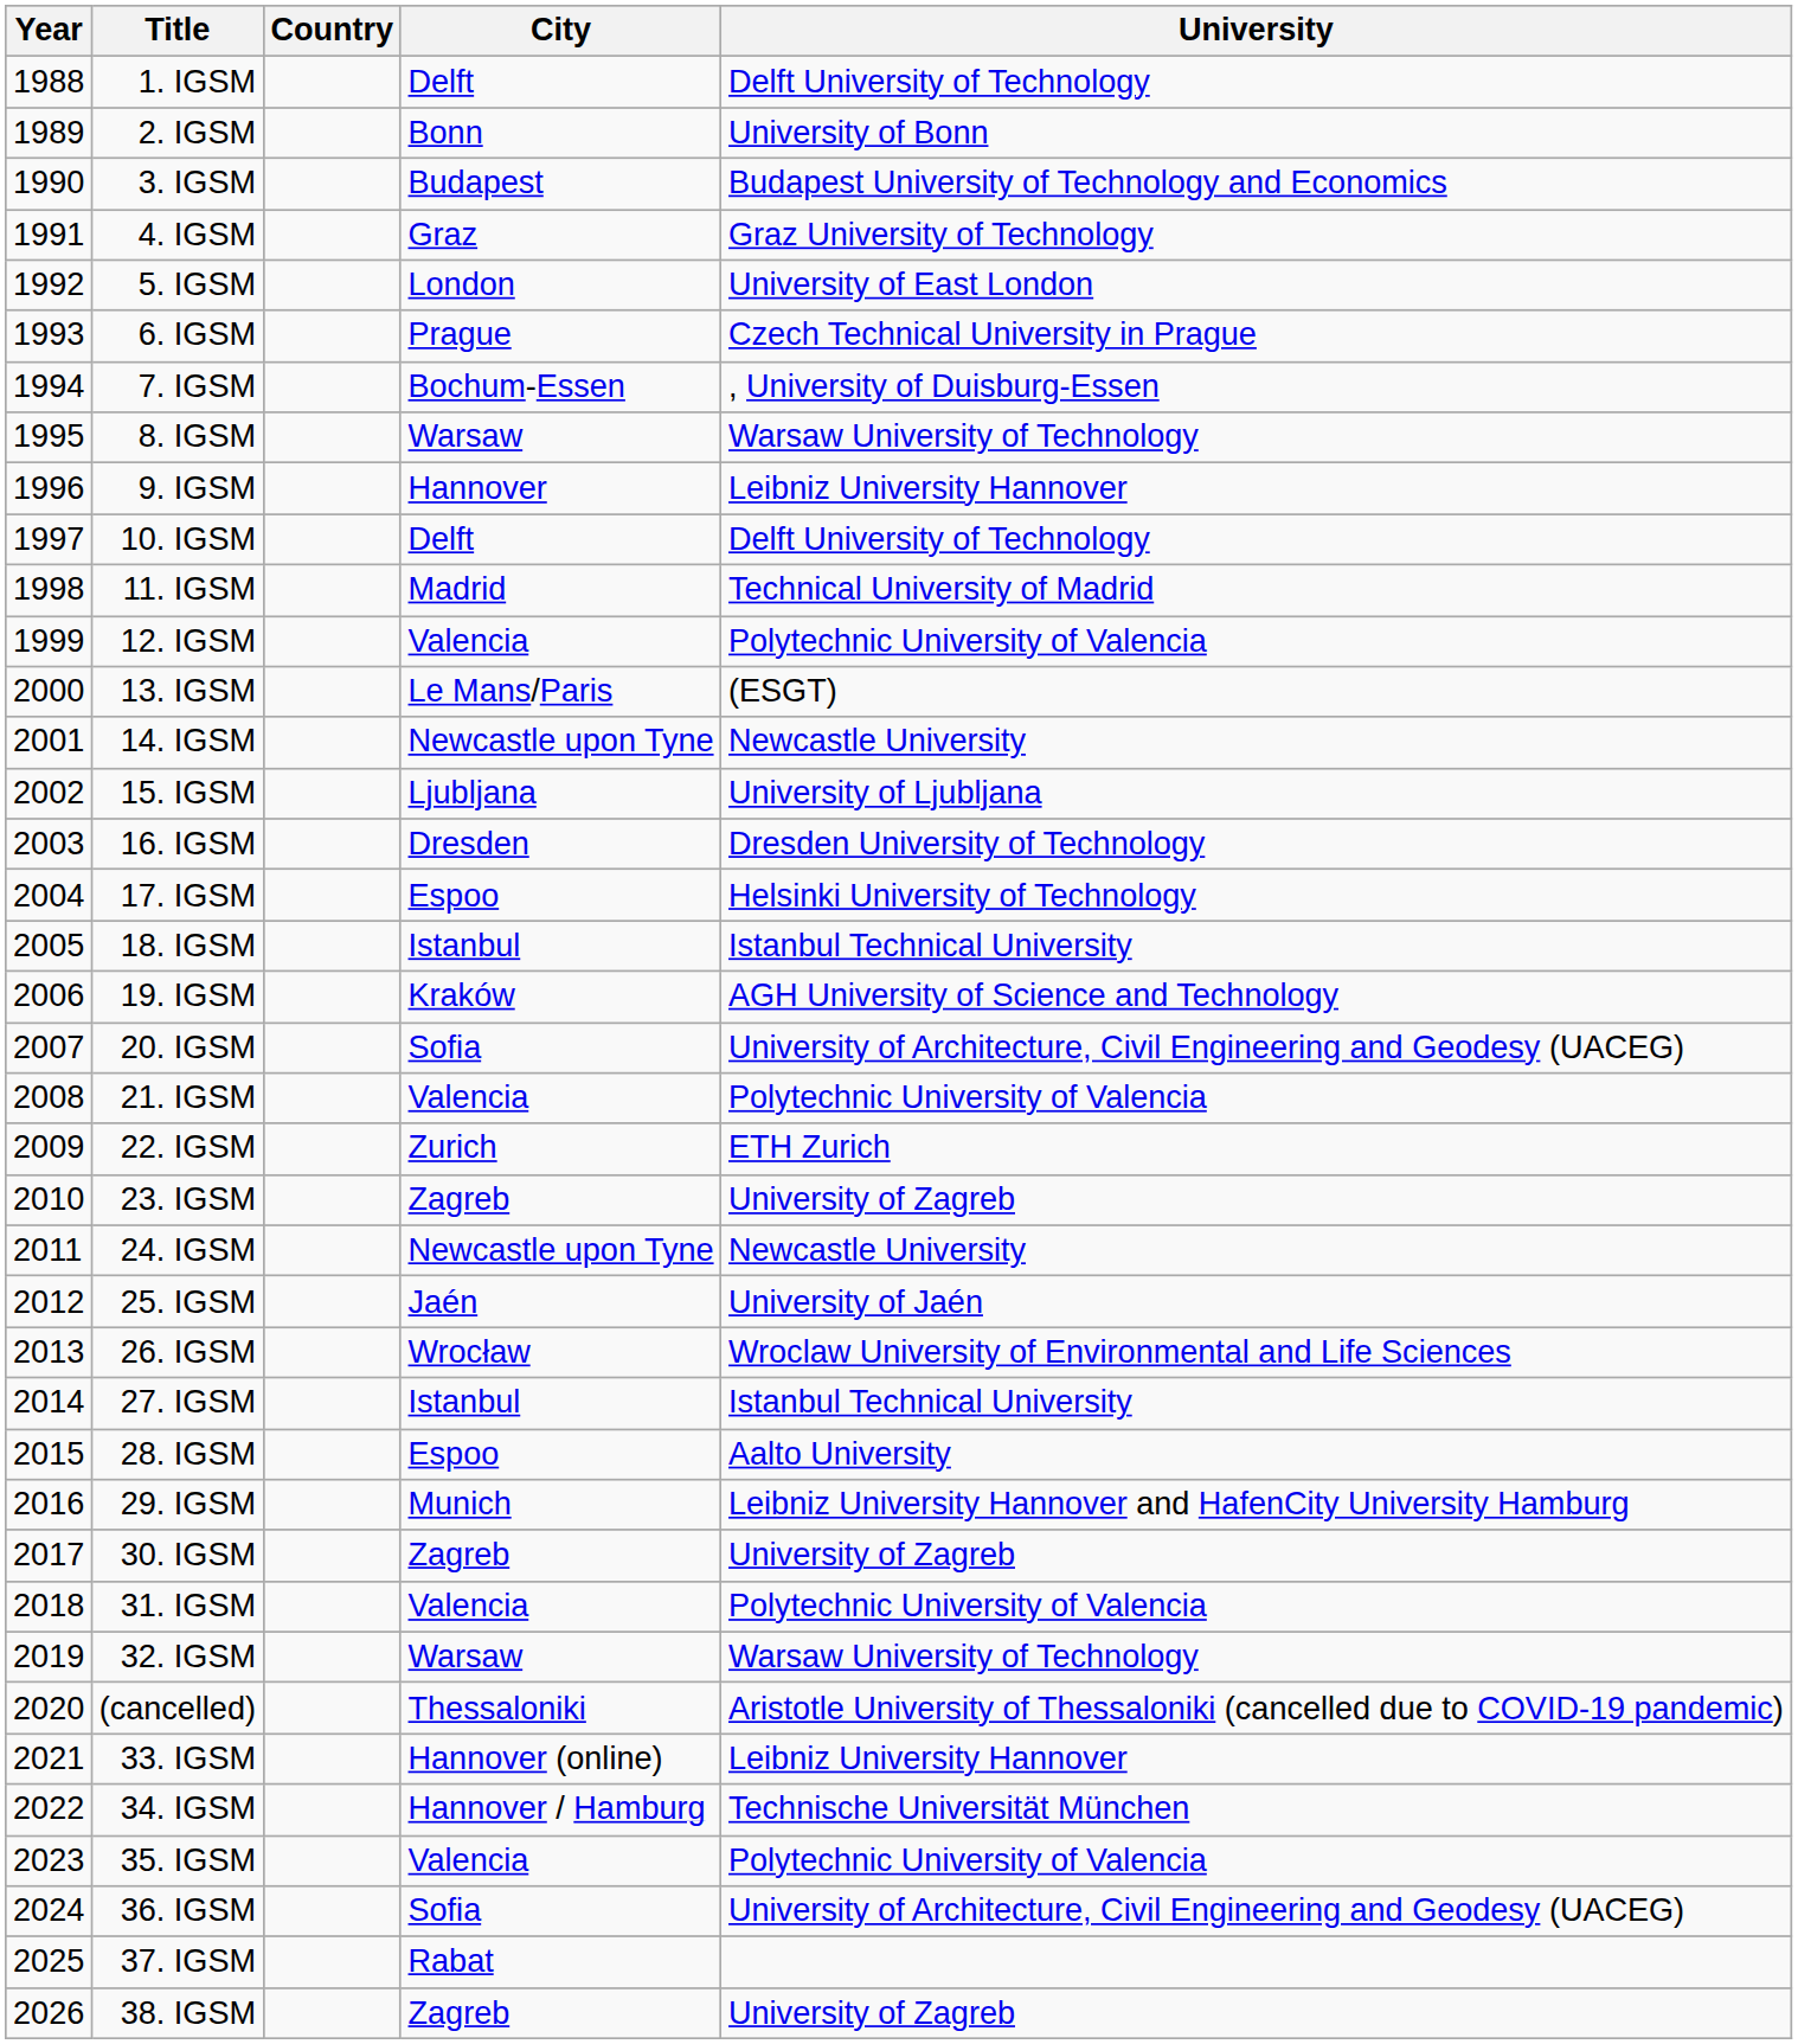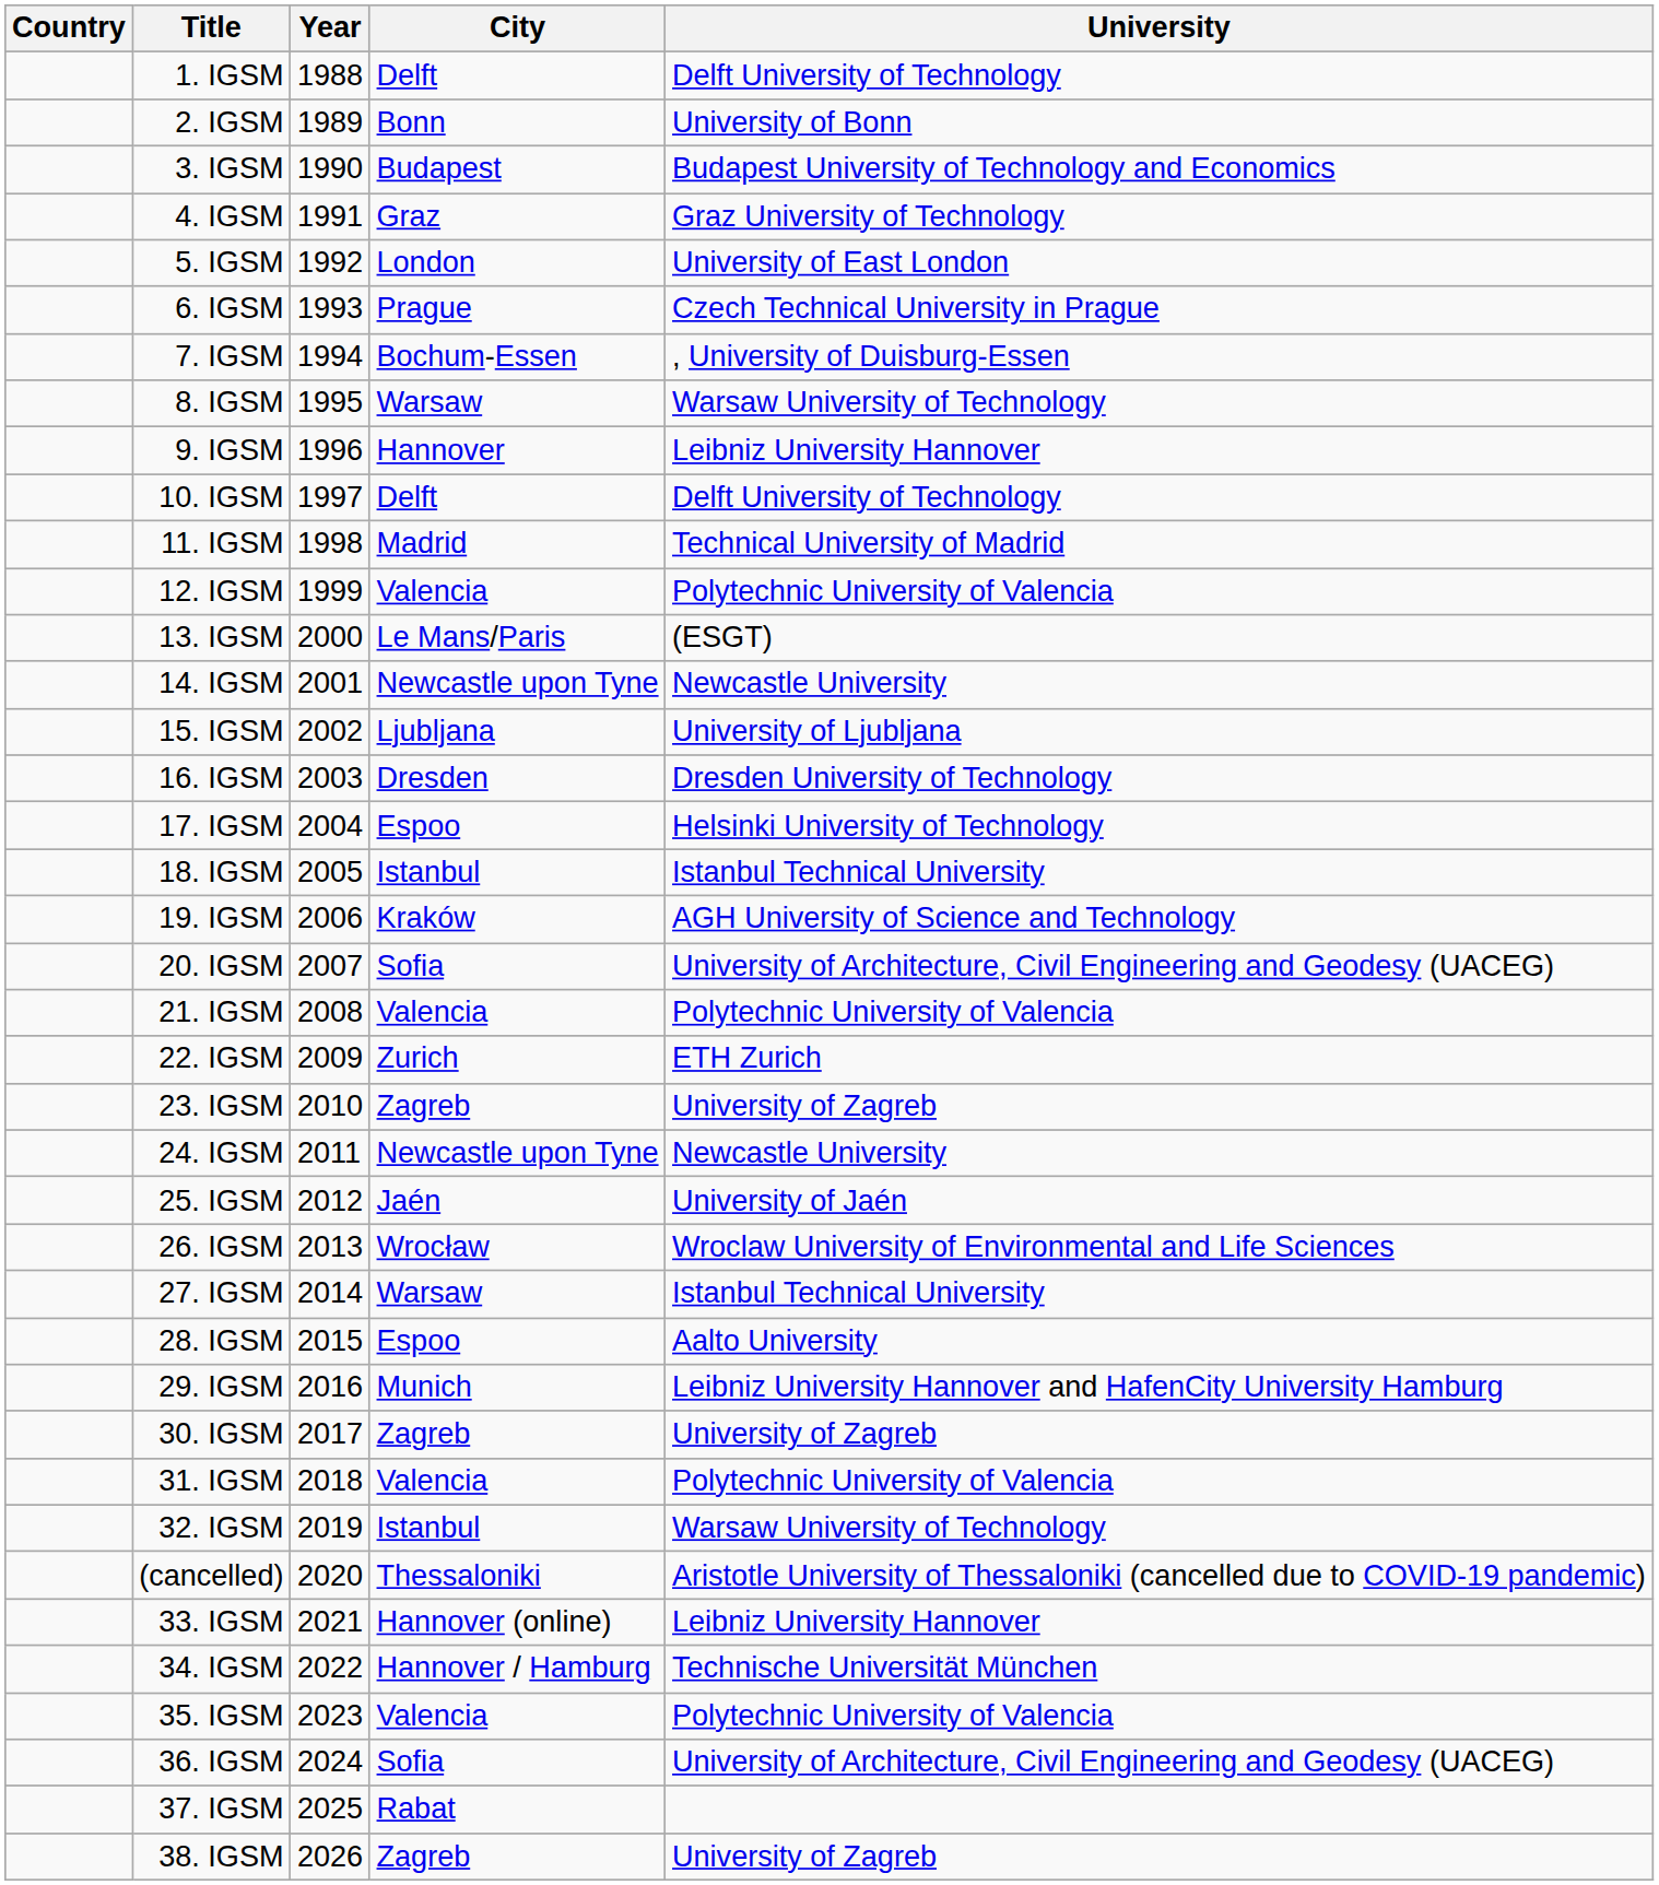 <table class="wikitable sortable zebra">
 <tr>
+<th>Country</th>
+<th class="unsortable">Title</th>
 <th>Year</th>
-<th class="unsortable">Title</th>
-<th>Country</th>
 <th>City</th>
 <th>University</th>
 </tr>
 <tr>
+<td></td>
+<td style="text-align:right">1. IGSM</td>
 <td>1988</td>
-<td style="text-align:right">1. IGSM</td>
-<td></td>
 <td><a href='#'>Delft</a></td>
 <td><a href='#'>Delft University of Technology</a></td>
 </tr>
 <tr>
+<td></td>
+<td style="text-align:right">2. IGSM</td>
 <td>1989</td>
-<td style="text-align:right">2. IGSM</td>
-<td></td>
 <td><a href='#'>Bonn</a></td>
 <td><a href='#'>University of Bonn</a></td>
 </tr>
 <tr>
+<td></td>
+<td style="text-align:right">3. IGSM</td>
 <td>1990</td>
-<td style="text-align:right">3. IGSM</td>
-<td></td>
 <td><a href='#'>Budapest</a></td>
 <td><a href='#'>Budapest University of Technology and Economics</a></td>
 </tr>
 <tr>
+<td></td>
+<td style="text-align:right">4. IGSM</td>
 <td>1991</td>
-<td style="text-align:right">4. IGSM</td>
-<td></td>
 <td><a href='#'>Graz</a></td>
 <td><a href='#'>Graz University of Technology</a></td>
 </tr>
 <tr>
+<td></td>
+<td style="text-align:right">5. IGSM</td>
 <td>1992</td>
-<td style="text-align:right">5. IGSM</td>
-<td></td>
 <td><a href='#'>London</a></td>
 <td><a href='#'>University of East London</a></td>
 </tr>
 <tr>
+<td></td>
+<td style="text-align:right">6. IGSM</td>
 <td>1993</td>
-<td style="text-align:right">6. IGSM</td>
-<td></td>
 <td><a href='#'>Prague</a></td>
 <td><a href='#'>Czech Technical University in Prague</a></td>
 </tr>
 <tr>
+<td></td>
+<td style="text-align:right">7. IGSM</td>
 <td>1994</td>
-<td style="text-align:right">7. IGSM</td>
-<td></td>
 <td><a href='#'>Bochum</a>-<a href='#'>Essen</a></td>
 <td>, <a href='#'>University of Duisburg-Essen</a></td>
 </tr>
 <tr>
+<td></td>
+<td style="text-align:right">8. IGSM</td>
 <td>1995</td>
-<td style="text-align:right">8. IGSM</td>
-<td></td>
 <td><a href='#'>Warsaw</a></td>
 <td><a href='#'>Warsaw University of Technology</a></td>
 </tr>
 <tr>
+<td></td>
+<td style="text-align:right">9. IGSM</td>
 <td>1996</td>
-<td style="text-align:right">9. IGSM</td>
-<td></td>
 <td><a href='#'>Hannover</a></td>
 <td><a href='#'>Leibniz University Hannover</a></td>
 </tr>
 <tr>
+<td></td>
+<td style="text-align:right">10. IGSM</td>
 <td>1997</td>
-<td style="text-align:right">10. IGSM</td>
-<td></td>
 <td><a href='#'>Delft</a></td>
 <td><a href='#'>Delft University of Technology</a></td>
 </tr>
 <tr>
+<td></td>
+<td style="text-align:right">11. IGSM</td>
 <td>1998</td>
-<td style="text-align:right">11. IGSM</td>
-<td></td>
 <td><a href='#'>Madrid</a></td>
 <td><a href='#'>Technical University of Madrid</a></td>
 </tr>
 <tr>
+<td></td>
+<td style="text-align:right">12. IGSM</td>
 <td>1999</td>
-<td style="text-align:right">12. IGSM</td>
-<td></td>
 <td><a href='#'>Valencia</a></td>
 <td><a href='#'>Polytechnic University of Valencia</a></td>
 </tr>
 <tr>
+<td></td>
+<td style="text-align:right">13. IGSM</td>
 <td>2000</td>
-<td style="text-align:right">13. IGSM</td>
-<td></td>
 <td><a href='#'>Le Mans</a>/<a href='#'>Paris</a></td>
 <td> (ESGT)</td>
 </tr>
 <tr>
+<td></td>
+<td style="text-align:right">14. IGSM</td>
 <td>2001</td>
-<td style="text-align:right">14. IGSM</td>
-<td></td>
 <td><a href='#'>Newcastle upon Tyne</a></td>
 <td><a href='#'>Newcastle University</a></td>
 </tr>
 <tr>
+<td></td>
+<td style="text-align:right">15. IGSM</td>
 <td>2002</td>
-<td style="text-align:right">15. IGSM</td>
-<td></td>
 <td><a href='#'>Ljubljana</a></td>
 <td><a href='#'>University of Ljubljana</a></td>
 </tr>
 <tr>
+<td></td>
+<td style="text-align:right">16. IGSM</td>
 <td>2003</td>
-<td style="text-align:right">16. IGSM</td>
-<td></td>
 <td><a href='#'>Dresden</a></td>
 <td><a href='#'>Dresden University of Technology</a></td>
 </tr>
 <tr>
+<td></td>
+<td style="text-align:right">17. IGSM</td>
 <td>2004</td>
-<td style="text-align:right">17. IGSM</td>
-<td></td>
 <td><a href='#'>Espoo</a></td>
 <td><a href='#'>Helsinki University of Technology</a></td>
 </tr>
 <tr>
+<td></td>
+<td style="text-align:right">18. IGSM</td>
 <td>2005</td>
-<td style="text-align:right">18. IGSM</td>
-<td></td>
 <td><a href='#'>Istanbul</a></td>
 <td><a href='#'>Istanbul Technical University</a></td>
 </tr>
 <tr>
+<td></td>
+<td style="text-align:right">19. IGSM</td>
 <td>2006</td>
-<td style="text-align:right">19. IGSM</td>
-<td></td>
 <td><a href='#'>Kraków</a></td>
 <td><a href='#'>AGH University of Science and Technology</a></td>
 </tr>
 <tr>
+<td></td>
+<td style="text-align:right">20. IGSM</td>
 <td>2007</td>
-<td style="text-align:right">20. IGSM</td>
-<td></td>
 <td><a href='#'>Sofia</a></td>
 <td><a href='#'>University of Architecture, Civil Engineering and Geodesy</a> (UACEG)</td>
 </tr>
 <tr>
+<td></td>
+<td style="text-align:right">21. IGSM</td>
 <td>2008</td>
-<td style="text-align:right">21. IGSM</td>
-<td></td>
 <td><a href='#'>Valencia</a></td>
 <td><a href='#'>Polytechnic University of Valencia</a></td>
 </tr>
 <tr>
+<td></td>
+<td style="text-align:right">22. IGSM</td>
 <td>2009</td>
-<td style="text-align:right">22. IGSM</td>
-<td></td>
 <td><a href='#'>Zurich</a></td>
 <td><a href='#'>ETH Zurich</a></td>
 </tr>
 <tr>
+<td></td>
+<td style="text-align:right">23. IGSM</td>
 <td>2010</td>
-<td style="text-align:right">23. IGSM</td>
-<td></td>
 <td><a href='#'>Zagreb</a></td>
 <td><a href='#'>University of Zagreb</a></td>
 </tr>
 <tr>
+<td></td>
+<td style="text-align:right">24. IGSM</td>
 <td>2011</td>
-<td style="text-align:right">24. IGSM</td>
-<td></td>
 <td><a href='#'>Newcastle upon Tyne</a></td>
 <td><a href='#'>Newcastle University</a></td>
 </tr>
 <tr>
+<td></td>
+<td style="text-align:right">25. IGSM</td>
 <td>2012</td>
-<td style="text-align:right">25. IGSM</td>
-<td></td>
 <td><a href='#'>Jaén</a></td>
 <td><a href='#'>University of Jaén</a></td>
 </tr>
 <tr>
+<td></td>
+<td style="text-align:right">26. IGSM</td>
 <td>2013</td>
-<td style="text-align:right">26. IGSM</td>
-<td></td>
 <td><a href='#'>Wrocław</a></td>
 <td><a href='#'>Wroclaw University of Environmental and Life Sciences</a></td>
 </tr>
 <tr>
+<td></td>
+<td style="text-align:right">27. IGSM</td>
 <td>2014</td>
-<td style="text-align:right">27. IGSM</td>
-<td></td>
-<td><a href='#'>Istanbul</a></td>
+<td><a href='#'>Warsaw</a></td>
 <td><a href='#'>Istanbul Technical University</a></td>
 </tr>
 <tr>
+<td></td>
+<td style="text-align:right">28. IGSM</td>
 <td>2015</td>
-<td style="text-align:right">28. IGSM</td>
-<td></td>
 <td><a href='#'>Espoo</a></td>
 <td><a href='#'>Aalto University</a></td>
 </tr>
 <tr>
+<td></td>
+<td style="text-align:right">29. IGSM</td>
 <td>2016</td>
-<td style="text-align:right">29. IGSM</td>
-<td></td>
 <td><a href='#'>Munich</a></td>
 <td><a href='#'>Leibniz University Hannover</a> and <a href='#'>HafenCity University Hamburg</a></td>
 </tr>
 <tr>
+<td></td>
+<td style="text-align:right">30. IGSM</td>
 <td>2017</td>
-<td style="text-align:right">30. IGSM</td>
-<td></td>
 <td><a href='#'>Zagreb</a></td>
 <td><a href='#'>University of Zagreb</a></td>
 </tr>
 <tr>
+<td></td>
+<td style="text-align:right">31. IGSM</td>
 <td>2018</td>
-<td style="text-align:right">31. IGSM</td>
-<td></td>
 <td><a href='#'>Valencia</a></td>
 <td><a href='#'>Polytechnic University of Valencia</a></td>
 </tr>
 <tr>
+<td></td>
+<td style="text-align:right">32. IGSM</td>
 <td>2019</td>
-<td style="text-align:right">32. IGSM</td>
-<td></td>
-<td><a href='#'>Warsaw</a></td>
+<td><a href='#'>Istanbul</a></td>
 <td><a href='#'>Warsaw University of Technology</a></td>
 </tr>
 <tr>
+<td></td>
+<td style="text-align:right">(cancelled)</td>
 <td>2020</td>
-<td style="text-align:right">(cancelled)</td>
-<td></td>
 <td><a href='#'>Thessaloniki</a></td>
 <td><a href='#'>Aristotle University of Thessaloniki</a> (cancelled due to <a href='#'>COVID-19 pandemic</a>)</td>
 </tr>
 <tr>
+<td></td>
+<td style="text-align:right">33. IGSM</td>
 <td>2021</td>
-<td style="text-align:right">33. IGSM</td>
-<td></td>
 <td><a href='#'>Hannover</a> (online)</td>
 <td><a href='#'>Leibniz University Hannover</a></td>
 </tr>
 <tr>
+<td></td>
+<td style="text-align:right">34. IGSM</td>
 <td>2022</td>
-<td style="text-align:right">34. IGSM</td>
-<td></td>
 <td><a href='#'>Hannover</a> / <a href='#'>Hamburg</a></td>
 <td><a href='#'>Technische Universität München</a></td>
 </tr>
 <tr>
+<td></td>
+<td style="text-align:right">35. IGSM</td>
 <td>2023</td>
-<td style="text-align:right">35. IGSM</td>
-<td></td>
 <td><a href='#'>Valencia</a></td>
 <td><a href='#'>Polytechnic University of Valencia</a></td>
 </tr>
 <tr>
+<td></td>
+<td style="text-align:right">36. IGSM</td>
 <td>2024</td>
-<td style="text-align:right">36. IGSM</td>
-<td></td>
 <td><a href='#'>Sofia</a></td>
 <td><a href='#'>University of Architecture, Civil Engineering and Geodesy</a> (UACEG)</td>
 </tr>
 <tr>
+<td></td>
+<td style="text-align:right">37. IGSM</td>
 <td>2025</td>
-<td style="text-align:right">37. IGSM</td>
-<td></td>
 <td><a href='#'>Rabat</a></td>
 <td></td>
 </tr>
 <tr>
+<td></td>
+<td style="text-align:right">38. IGSM</td>
 <td>2026</td>
-<td style="text-align:right">38. IGSM</td>
-<td></td>
 <td><a href='#'>Zagreb</a></td>
 <td><a href='#'>University of Zagreb</a></td>
 </tr>
 </table>
